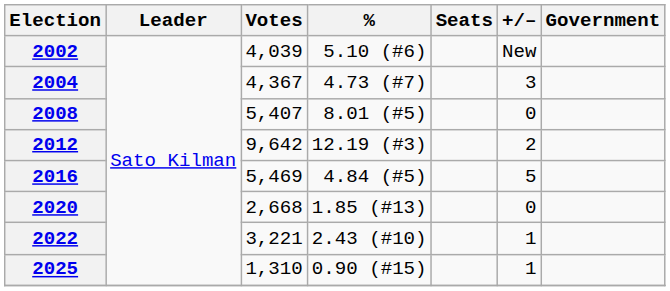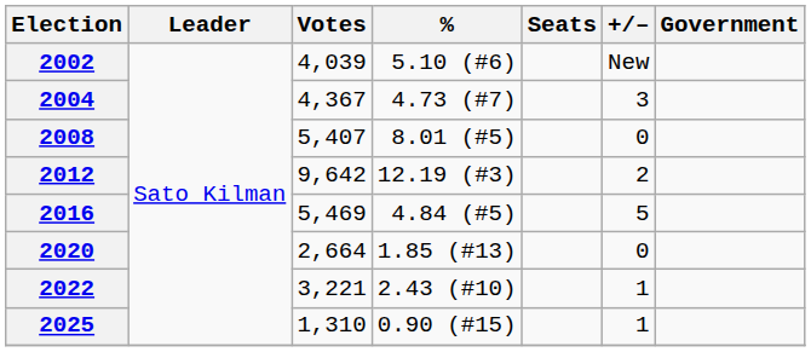 <table class="wikitable" style="text-align:right">
 <tr>
 <th>Election</th>
 <th>Leader</th>
 <th>Votes</th>
 <th>%</th>
 <th>Seats</th>
 <th>+/–</th>
 <th>Government</th>
 </tr>
 <tr>
 <th><a href='#'>2002</a></th>
 <td rowspan=8><a href='#'>Sato Kilman</a></td>
 <td>4,039</td>
 <td>5.10 (#6)</td>
 <td></td>
 <td>New</td>
 <td></td>
 </tr>
 <tr>
 <th><a href='#'>2004</a></th>
 <td>4,367</td>
 <td>4.73 (#7)</td>
 <td></td>
 <td> 3</td>
 <td></td>
 </tr>
 <tr>
 <th><a href='#'>2008</a></th>
 <td>5,407</td>
 <td>8.01 (#5)</td>
 <td></td>
 <td> 0</td>
 <td></td>
 </tr>
 <tr>
 <th><a href='#'>2012</a></th>
 <td>9,642</td>
 <td>12.19 (#3)</td>
 <td></td>
 <td> 2</td>
 <td></td>
 </tr>
 <tr>
 <th><a href='#'>2016</a></th>
 <td>5,469</td>
 <td>4.84 (#5)</td>
 <td></td>
 <td> 5</td>
 <td></td>
 </tr>
 <tr>
 <th><a href='#'>2020</a></th>
-<td>2,668</td>
+<td>2,664</td>
 <td>1.85 (#13)</td>
 <td></td>
 <td> 0</td>
 <td></td>
 </tr>
 <tr>
 <th><a href='#'>2022</a></th>
 <td>3,221</td>
 <td>2.43 (#10)</td>
 <td></td>
 <td> 1</td>
 <td></td>
 </tr>
 <tr>
 <th><a href='#'>2025</a></th>
 <td>1,310</td>
 <td>0.90 (#15)</td>
 <td></td>
 <td> 1</td>
 <td></td>
 </tr>
 <tr>
 </tr>
 </table>
